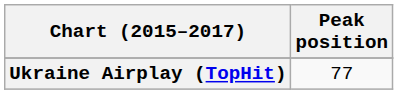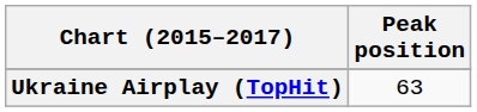 <table class="wikitable plainrowheaders" style="text-align:center">
 <tr>
 <th scope="col">Chart (2015–2017)</th>
 <th scope="col">Peak<br>position</th>
 </tr>
 <tr>
 </tr>
 <tr>
 <th scope="row">Ukraine Airplay (<a href='#'>TopHit</a>)</th>
-<td>77</td>
+<td>63</td>
 </tr>
 </table>
